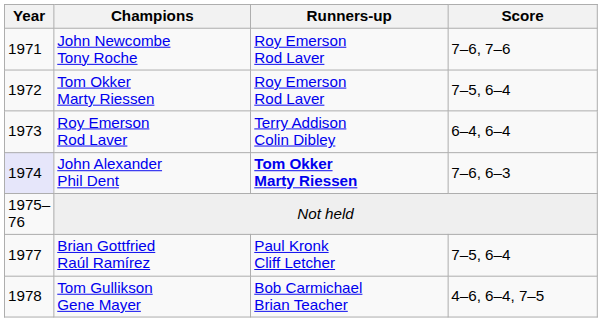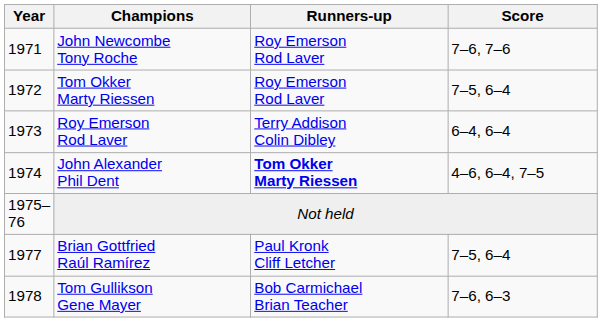 <table class="wikitable">
 <tr>
 <th style="width:40px">Year</th>
 <th style="width:200px">Champions</th>
 <th style="width:200px">Runners-up</th>
 <th style="width:150px" class="unsortable">Score</th>
 </tr>
 <tr>
 <td>1971</td>
 <td> <a href='#'>John Newcombe</a><br> <a href='#'>Tony Roche</a></td>
 <td> <a href='#'>Roy Emerson</a><br> <a href='#'>Rod Laver</a></td>
 <td>7–6, 7–6</td>
 </tr>
 <tr>
 <td>1972</td>
 <td> <a href='#'>Tom Okker</a><br> <a href='#'>Marty Riessen</a></td>
 <td> <a href='#'>Roy Emerson</a><br> <a href='#'>Rod Laver</a></td>
 <td>7–5, 6–4</td>
 </tr>
 <tr>
 <td>1973</td>
 <td> <a href='#'>Roy Emerson</a><br> <a href='#'>Rod Laver</a></td>
 <td> <a href='#'>Terry Addison</a><br> <a href='#'>Colin Dibley</a></td>
 <td>6–4, 6–4</td>
 </tr>
 <tr>
-<td style="background: lavender;">1974</td>
+<td>1974</td>
 <td> <a href='#'>John Alexander</a><br> <a href='#'>Phil Dent</a></td>
 <td><strong> <a href='#'>Tom Okker</a><br> <a href='#'>Marty Riessen</a></strong></td>
-<td>7–6, 6–3</td>
+<td>4–6, 6–4, 7–5</td>
 </tr>
 <tr>
 <td>1975–76</td>
 <td colspan=3 align=center style="background:#efefef"><em>Not held</em></td>
 </tr>
 <tr>
 <td>1977</td>
 <td> <a href='#'>Brian Gottfried</a><br> <a href='#'>Raúl Ramírez</a></td>
 <td> <a href='#'>Paul Kronk</a><br> <a href='#'>Cliff Letcher</a></td>
 <td>7–5, 6–4</td>
 </tr>
 <tr>
 <td>1978</td>
 <td> <a href='#'>Tom Gullikson</a><br> <a href='#'>Gene Mayer</a></td>
 <td> <a href='#'>Bob Carmichael</a><br> <a href='#'>Brian Teacher</a></td>
-<td>4–6, 6–4, 7–5</td>
+<td>7–6, 6–3</td>
 </tr>
 </table>
